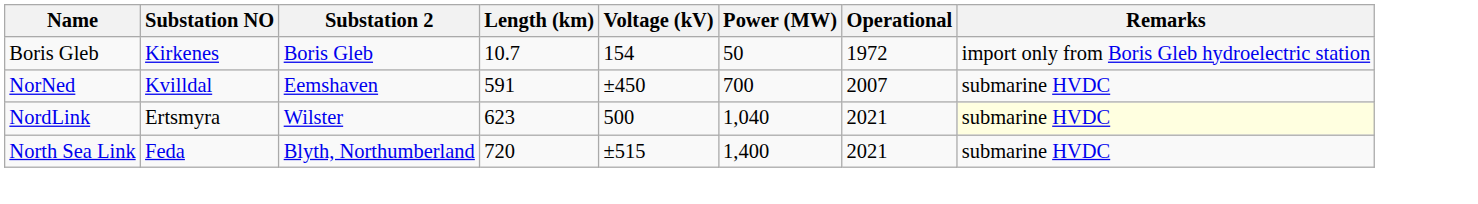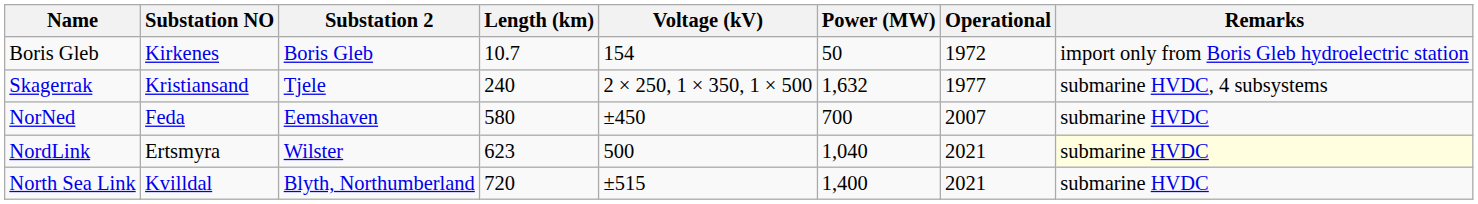 <table class="wikitable sortable">
 <tr>
 <th>Name</th>
 <th>Substation NO</th>
 <th>Substation 2</th>
 <th>Length (km)</th>
 <th>Voltage (kV)</th>
 <th>Power (MW)</th>
 <th>Operational</th>
 <th>Remarks</th>
 </tr>
 <tr>
 <td>Boris Gleb</td>
 <td><a href='#'>Kirkenes</a></td>
 <td> <a href='#'>Boris Gleb</a></td>
 <td>10.7</td>
 <td>154</td>
 <td>50</td>
 <td>1972</td>
 <td>import only from <a href='#'>Boris Gleb hydroelectric station</a></td>
 </tr>
 <tr>
+<td><a href='#'>Skagerrak</a></td>
+<td><a href='#'>Kristiansand</a></td>
+<td> <a href='#'>Tjele</a></td>
+<td>240</td>
+<td>2 × 250, 1 × 350, 1 × 500</td>
+<td>1,632</td>
+<td>1977</td>
+<td>submarine <a href='#'>HVDC</a>, 4 subsystems</td>
+</tr>
+<tr>
 <td><a href='#'>NorNed</a></td>
-<td><a href='#'>Kvilldal</a></td>
+<td><a href='#'>Feda</a></td>
 <td> <a href='#'>Eemshaven</a></td>
-<td>591</td>
+<td>580</td>
 <td>±450</td>
 <td>700</td>
 <td>2007</td>
 <td>submarine <a href='#'>HVDC</a></td>
 </tr>
 <tr>
 <td><a href='#'>NordLink</a></td>
 <td>Ertsmyra</td>
 <td> <a href='#'>Wilster</a></td>
 <td>623</td>
 <td>500</td>
 <td>1,040</td>
 <td>2021</td>
 <td style="background: lightyellow;">submarine <a href='#'>HVDC</a></td>
 </tr>
 <tr>
 <td><a href='#'>North Sea Link</a></td>
-<td><a href='#'>Feda</a></td>
+<td><a href='#'>Kvilldal</a></td>
 <td> <a href='#'>Blyth, Northumberland</a></td>
 <td>720</td>
 <td>±515</td>
 <td>1,400</td>
 <td>2021</td>
 <td>submarine <a href='#'>HVDC</a></td>
 </tr>
 </table>
